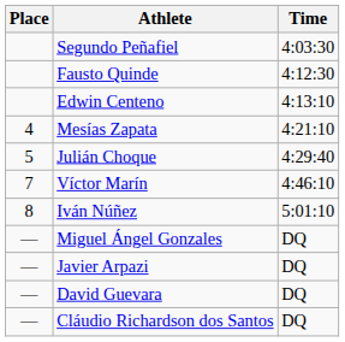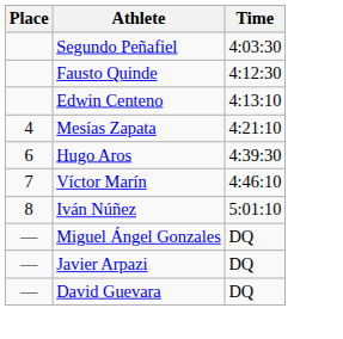 <table class=wikitable>
 <tr>
 <th>Place</th>
 <th>Athlete</th>
 <th>Time</th>
 </tr>
 <tr>
 <td align=center></td>
 <td><a href='#'>Segundo Peñafiel</a> </td>
 <td>4:03:30</td>
 </tr>
 <tr>
 <td align=center></td>
 <td><a href='#'>Fausto Quinde</a> </td>
 <td>4:12:30</td>
 </tr>
 <tr>
 <td align=center></td>
 <td><a href='#'>Edwin Centeno</a> </td>
 <td>4:13:10</td>
 </tr>
 <tr>
 <td align=center>4</td>
 <td><a href='#'>Mesías Zapata</a> </td>
 <td>4:21:10</td>
 </tr>
 <tr>
-<td align=center>5</td>
-<td><a href='#'>Julián Choque</a> </td>
-<td>4:29:40</td>
+<td align=center>6</td>
+<td><a href='#'>Hugo Aros</a> </td>
+<td>4:39:30</td>
 </tr>
 <tr>
 <td align=center>7</td>
 <td><a href='#'>Víctor Marín</a> </td>
 <td>4:46:10</td>
 </tr>
 <tr>
 <td align=center>8</td>
 <td><a href='#'>Iván Núñez</a> </td>
 <td>5:01:10</td>
 </tr>
 <tr>
 <td align=center>—</td>
 <td><a href='#'>Miguel Ángel Gonzales</a> </td>
 <td>DQ</td>
 </tr>
 <tr>
 <td align=center>—</td>
 <td><a href='#'>Javier Arpazi</a> </td>
 <td>DQ</td>
 </tr>
 <tr>
 <td align=center>—</td>
 <td><a href='#'>David Guevara</a> </td>
 <td>DQ</td>
 </tr>
-<tr>
-<td align=center>—</td>
-<td><a href='#'>Cláudio Richardson dos Santos</a> </td>
-<td>DQ</td>
-</tr>
 </table>
